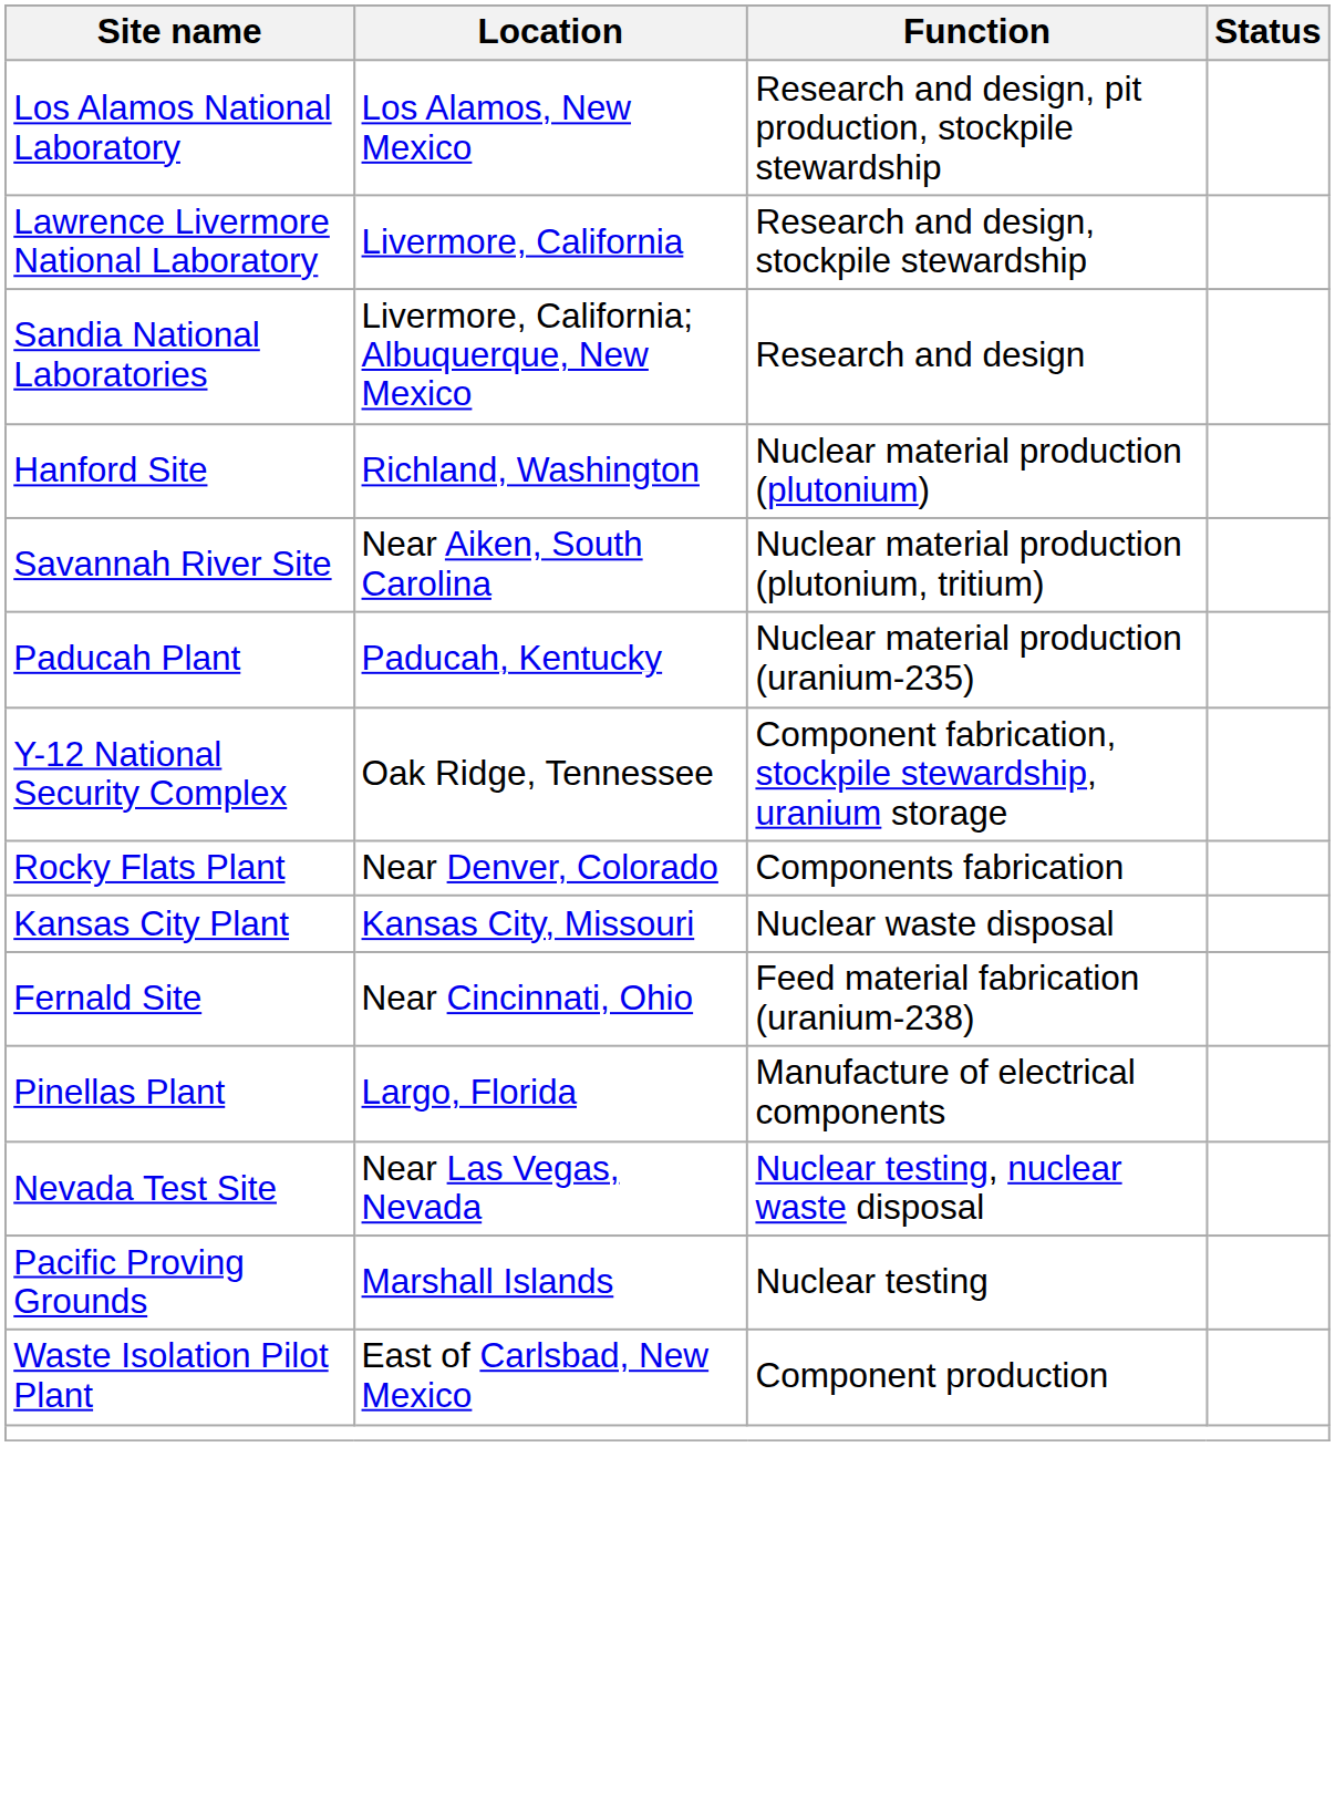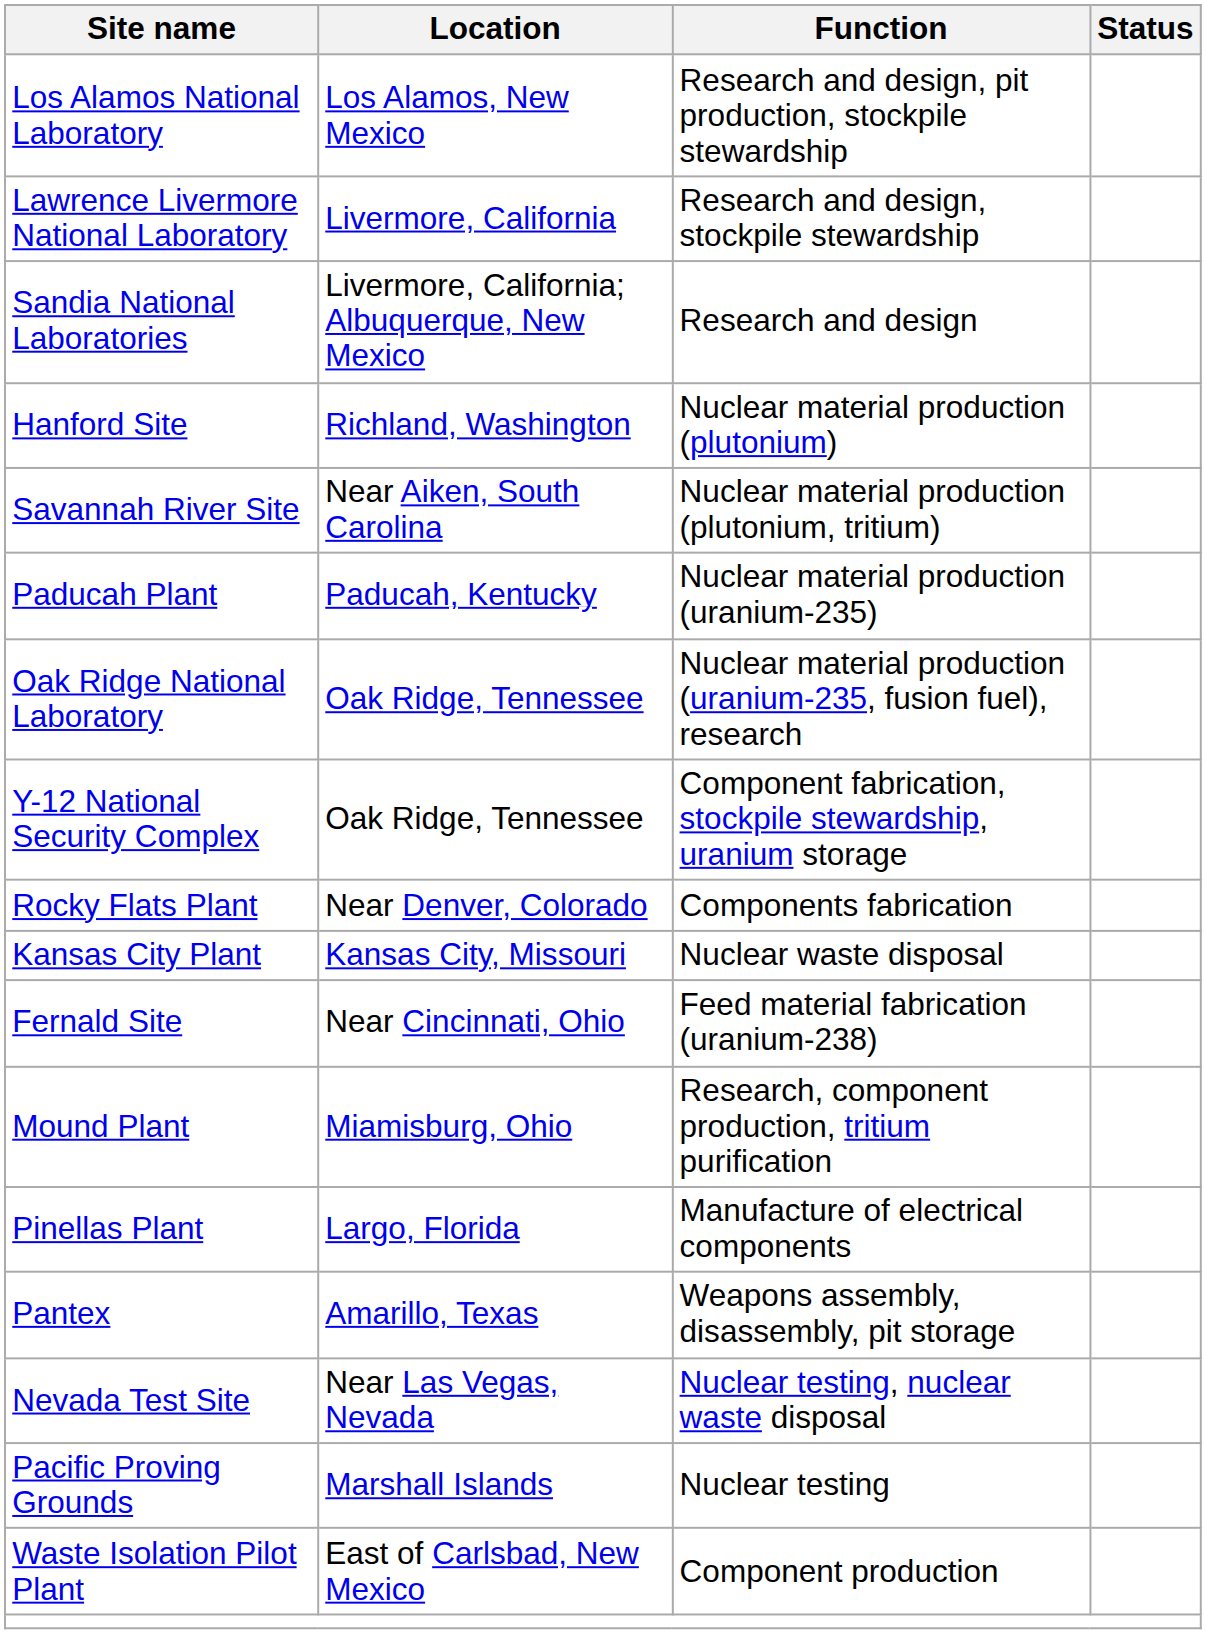 <table class="wikitable" style="background:white;">
 <tr style="background:#efefef;">
 <th>Site name</th>
 <th>Location</th>
 <th>Function</th>
 <th>Status</th>
 </tr>
 <tr>
 <td><a href='#'>Los Alamos National Laboratory</a></td>
 <td><a href='#'>Los Alamos, New Mexico</a></td>
 <td>Research and design, pit production, stockpile stewardship</td>
 <td></td>
 </tr>
 <tr>
 <td><a href='#'>Lawrence Livermore National Laboratory</a></td>
 <td><a href='#'>Livermore, California</a></td>
 <td>Research and design, stockpile stewardship</td>
 <td></td>
 </tr>
 <tr>
 <td><a href='#'>Sandia National Laboratories</a></td>
 <td>Livermore, California; <a href='#'>Albuquerque, New Mexico</a></td>
 <td>Research and design</td>
 <td></td>
 </tr>
 <tr>
 <td><a href='#'>Hanford Site</a></td>
 <td><a href='#'>Richland, Washington</a></td>
 <td>Nuclear material production (<a href='#'>plutonium</a>)</td>
 <td></td>
 </tr>
 <tr>
 <td><a href='#'>Savannah River Site</a></td>
 <td>Near <a href='#'>Aiken, South Carolina</a></td>
 <td>Nuclear material production (plutonium, tritium)</td>
 <td></td>
 </tr>
 <tr>
 <td><a href='#'>Paducah Plant</a></td>
 <td><a href='#'>Paducah, Kentucky</a></td>
 <td>Nuclear material production (uranium-235)</td>
 <td></td>
 </tr>
 <tr>
+<td><a href='#'>Oak Ridge National Laboratory</a></td>
+<td><a href='#'>Oak Ridge, Tennessee</a></td>
+<td>Nuclear material production (<a href='#'>uranium-235</a>, fusion fuel), research</td>
+<td></td>
+</tr>
+<tr>
 <td><a href='#'>Y-12 National Security Complex</a></td>
 <td>Oak Ridge, Tennessee</td>
 <td>Component fabrication, <a href='#'>stockpile stewardship</a>, <a href='#'>uranium</a> storage</td>
 <td></td>
 </tr>
 <tr>
 <td><a href='#'>Rocky Flats Plant</a></td>
 <td>Near <a href='#'>Denver, Colorado</a></td>
 <td>Components fabrication</td>
 <td></td>
 </tr>
 <tr>
 <td><a href='#'>Kansas City Plant</a></td>
 <td><a href='#'>Kansas City, Missouri</a></td>
 <td>Nuclear waste disposal</td>
 <td></td>
 </tr>
 <tr>
 <td><a href='#'>Fernald Site</a></td>
 <td>Near <a href='#'>Cincinnati, Ohio</a></td>
 <td>Feed material fabrication (uranium-238)</td>
 <td></td>
 </tr>
 <tr>
+<td><a href='#'>Mound Plant</a></td>
+<td><a href='#'>Miamisburg, Ohio</a></td>
+<td>Research, component production, <a href='#'>tritium</a> purification</td>
+<td></td>
+</tr>
+<tr>
 <td><a href='#'>Pinellas Plant</a></td>
 <td><a href='#'>Largo, Florida</a></td>
 <td>Manufacture of electrical components</td>
+<td></td>
+</tr>
+<tr>
+<td><a href='#'>Pantex</a></td>
+<td><a href='#'>Amarillo, Texas</a></td>
+<td>Weapons assembly, disassembly, pit storage</td>
 <td></td>
 </tr>
 <tr>
 <td><a href='#'>Nevada Test Site</a></td>
 <td>Near <a href='#'>Las Vegas, Nevada</a></td>
 <td><a href='#'>Nuclear testing</a>, <a href='#'>nuclear waste</a> disposal</td>
 <td></td>
 </tr>
 <tr>
 <td><a href='#'>Pacific Proving Grounds</a></td>
 <td><a href='#'>Marshall Islands</a></td>
 <td>Nuclear testing</td>
 <td></td>
 </tr>
 <tr>
 <td><a href='#'>Waste Isolation Pilot Plant</a></td>
 <td>East of <a href='#'>Carlsbad, New Mexico</a></td>
 <td>Component production</td>
 <td></td>
 </tr>
 <tr>
 <td colspan="4" style="text-align:center;"></td>
 </tr>
 </table>
